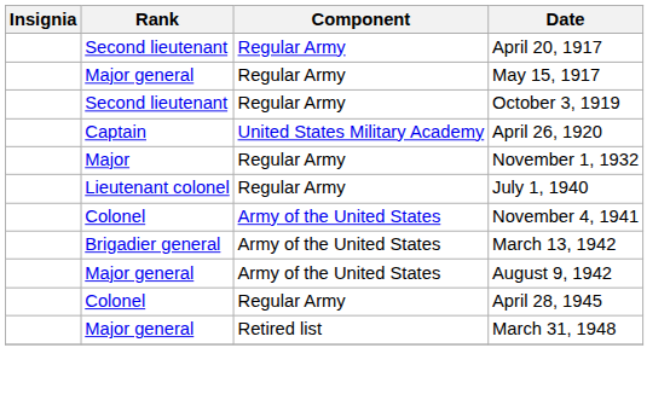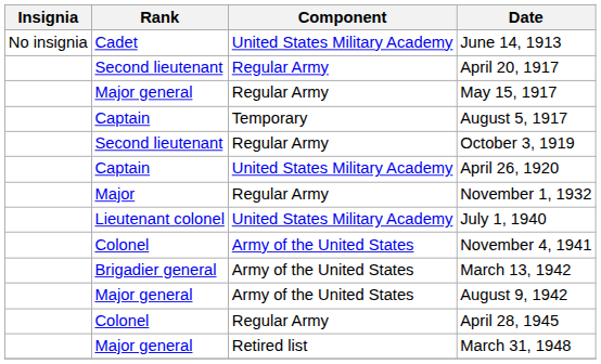 <table class="wikitable" style="background:white">
 <tr>
 <th>Insignia</th>
 <th>Rank</th>
 <th>Component</th>
 <th>Date</th>
+</tr>
+<tr>
+<td align="center">No insignia</td>
+<td><a href='#'>Cadet</a></td>
+<td><a href='#'>United States Military Academy</a></td>
+<td>June 14, 1913</td>
 </tr>
 <tr>
 <td align="center"></td>
 <td><a href='#'>Second lieutenant</a></td>
 <td><a href='#'>Regular Army</a></td>
 <td>April 20, 1917</td>
 </tr>
 <tr>
 <td align="center"></td>
 <td><a href='#'>Major general</a></td>
 <td>Regular Army</td>
 <td>May 15, 1917</td>
+</tr>
+<tr>
+<td align="center"></td>
+<td><a href='#'>Captain</a></td>
+<td>Temporary</td>
+<td>August 5, 1917</td>
 </tr>
 <tr>
 <td align="center"></td>
 <td><a href='#'>Second lieutenant</a></td>
 <td>Regular Army</td>
 <td>October 3, 1919</td>
 </tr>
 <tr>
 <td align="center"></td>
 <td><a href='#'>Captain</a></td>
 <td><a href='#'>United States Military Academy</a></td>
 <td>April 26, 1920</td>
 </tr>
 <tr>
 <td align="center"></td>
 <td><a href='#'>Major</a></td>
 <td>Regular Army</td>
 <td>November 1, 1932</td>
 </tr>
 <tr>
 <td align="center"></td>
 <td><a href='#'>Lieutenant colonel</a></td>
-<td>Regular Army</td>
+<td><a href='#'>United States Military Academy</a></td>
 <td>July 1, 1940</td>
 </tr>
 <tr>
 <td align="center"></td>
 <td><a href='#'>Colonel</a></td>
 <td><a href='#'>Army of the United States</a></td>
 <td>November 4, 1941</td>
 </tr>
 <tr>
 <td align="center"></td>
 <td><a href='#'>Brigadier general</a></td>
 <td>Army of the United States</td>
 <td>March 13, 1942</td>
 </tr>
 <tr>
 <td align="center"></td>
 <td><a href='#'>Major general</a></td>
 <td>Army of the United States</td>
 <td>August 9, 1942</td>
 </tr>
 <tr>
 <td align="center"></td>
 <td><a href='#'>Colonel</a></td>
 <td>Regular Army</td>
 <td>April 28, 1945</td>
 </tr>
 <tr>
 <td align="center"></td>
 <td><a href='#'>Major general</a></td>
 <td>Retired list</td>
 <td>March 31, 1948</td>
 </tr>
 <tr>
 </tr>
 </table>
